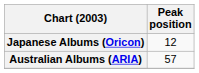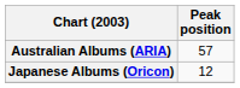 <table class="wikitable sortable plainrowheaders" style="text-align:center">
 <tr>
 <th>Chart (2003)</th>
 <th>Peak<br>position</th>
 </tr>
 <tr>
+<th scope="row">Australian Albums (<a href='#'>ARIA</a>)</th>
+<td>57</td>
+</tr>
+<tr>
 <th scope="row">Japanese Albums (<a href='#'>Oricon</a>)</th>
 <td>12</td>
 </tr>
 <tr>
-<th scope="row">Australian Albums (<a href='#'>ARIA</a>)</th>
-<td>57</td>
-</tr>
-<tr>
 </tr>
 </table>
